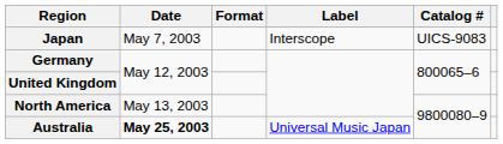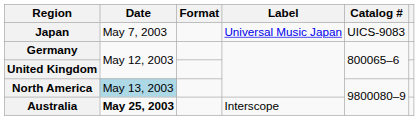 <table class="wikitable plainrowheaders">
 <tr>
 <th scope="col">Region</th>
 <th scope="col">Date</th>
 <th scope="col">Format</th>
 <th scope="col">Label</th>
 <th scope="col">Catalog #</th>
 <th scope="col"></th>
 </tr>
 <tr>
 <th scope="row">Japan</th>
 <td>May 7, 2003</td>
 <td></td>
-<td>Interscope</td>
+<td><a href='#'>Universal Music Japan</a></td>
 <td>UICS-9083</td>
 <td></td>
 </tr>
 <tr>
 <th scope="row">Germany</th>
 <td rowspan="2">May 12, 2003</td>
 <td></td>
 <td rowspan="3"></td>
 <td rowspan="2">800065–6</td>
 <td></td>
 </tr>
 <tr>
 <th scope="row">United Kingdom</th>
 <td></td>
 <td></td>
 </tr>
 <tr>
 <th scope="row">North America</th>
-<td>May 13, 2003</td>
+<td style="background: lightblue;">May 13, 2003</td>
 <td></td>
 <td rowspan="2">9800080–9</td>
 <td></td>
 </tr>
 <tr>
 <th scope="row">Australia</th>
 <td><strong>May 25, 2003</strong></td>
 <td></td>
-<td><a href='#'>Universal Music Japan</a></td>
+<td>Interscope</td>
 <td></td>
 </tr>
 </table>
